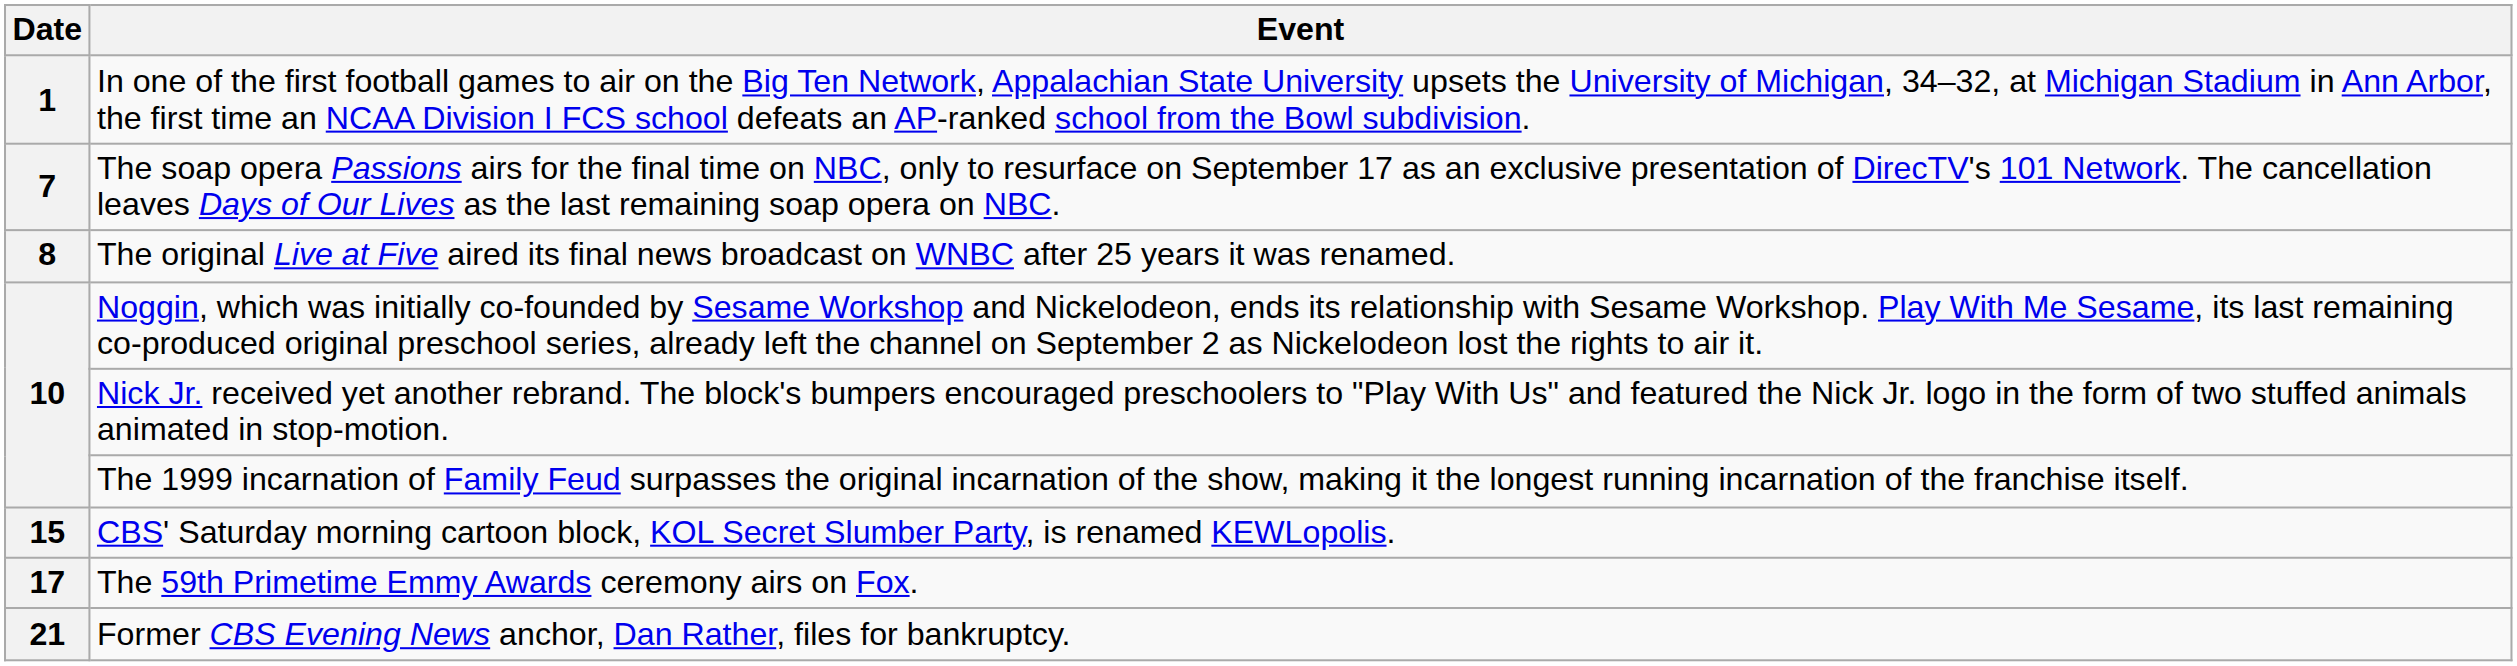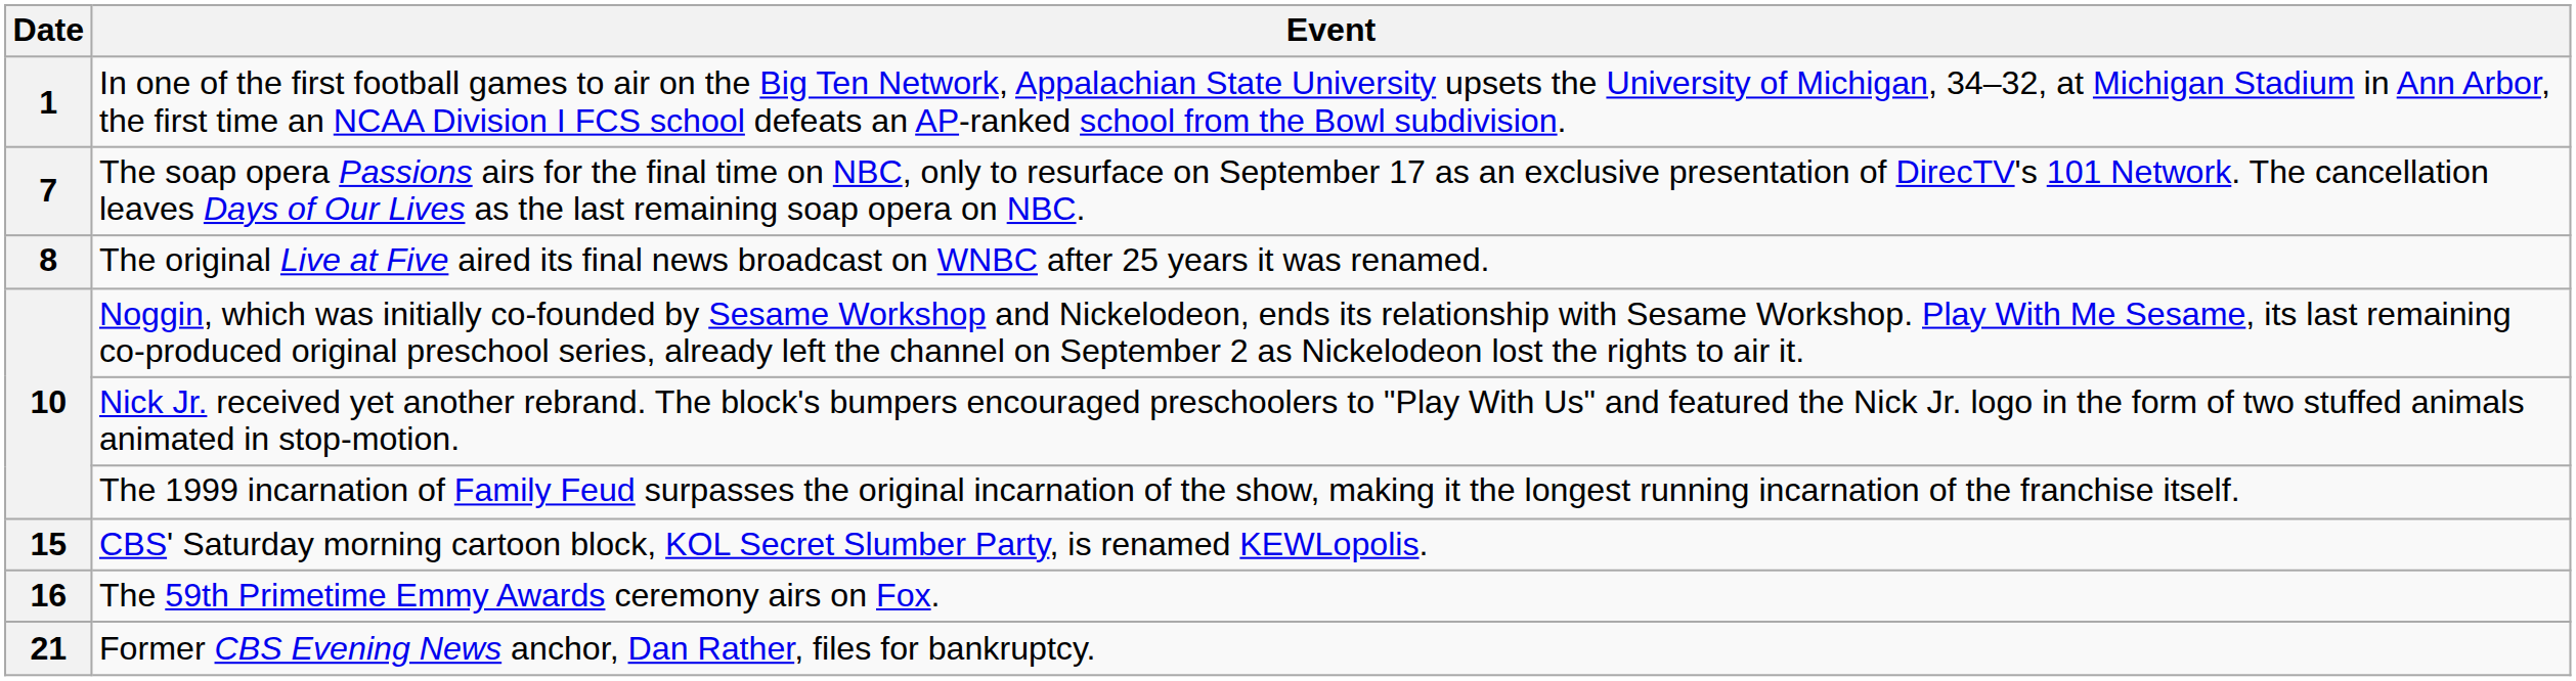 <table class="wikitable">
 <tr>
 <th>Date</th>
 <th>Event</th>
 </tr>
 <tr>
 <th>1</th>
 <td>In one of the first football games to air on the <a href='#'>Big Ten Network</a>, <a href='#'>Appalachian State University</a> upsets the <a href='#'>University of Michigan</a>, 34–32, at <a href='#'>Michigan Stadium</a> in <a href='#'>Ann Arbor</a>, the first time an <a href='#'>NCAA Division I FCS school</a> defeats an <a href='#'>AP</a>-ranked <a href='#'>school from the Bowl subdivision</a>.</td>
 </tr>
 <tr>
 <th>7</th>
 <td>The soap opera <em><a href='#'>Passions</a></em> airs for the final time on <a href='#'>NBC</a>, only to resurface on September 17 as an exclusive presentation of <a href='#'>DirecTV</a>'s <a href='#'>101 Network</a>.  The cancellation leaves <em><a href='#'>Days of Our Lives</a></em> as the last remaining soap opera on <a href='#'>NBC</a>.</td>
 </tr>
 <tr>
 <th>8</th>
 <td>The original <em><a href='#'>Live at Five</a></em> aired its final news broadcast on <a href='#'>WNBC</a> after 25 years it was renamed.</td>
 </tr>
 <tr>
 <th rowspan="3">10</th>
 <td><a href='#'>Noggin</a>, which was initially co-founded by <a href='#'>Sesame Workshop</a> and Nickelodeon, ends its relationship with Sesame Workshop. <a href='#'>Play With Me Sesame</a>, its last remaining co-produced original preschool series, already left the channel on September 2 as Nickelodeon lost the rights to air it.</td>
 </tr>
 <tr>
 <td><a href='#'>Nick Jr.</a> received yet another rebrand. The block's bumpers encouraged preschoolers to "Play With Us" and featured the Nick Jr. logo in the form of two stuffed animals animated in stop-motion.</td>
 </tr>
 <tr>
 <td>The 1999 incarnation of <a href='#'>Family Feud</a> surpasses the original incarnation of the show, making it the longest running incarnation of the franchise itself.</td>
 </tr>
 <tr>
 <th>15</th>
 <td><a href='#'>CBS</a>' Saturday morning cartoon block, <a href='#'>KOL Secret Slumber Party</a>, is renamed <a href='#'>KEWLopolis</a>.</td>
 </tr>
 <tr>
-<th>17</th>
+<th>16</th>
 <td>The <a href='#'>59th Primetime Emmy Awards</a> ceremony airs on <a href='#'>Fox</a>.</td>
 </tr>
 <tr>
 <th>21</th>
 <td>Former <em><a href='#'>CBS Evening News</a></em> anchor, <a href='#'>Dan Rather</a>, files for bankruptcy.</td>
 </tr>
 </table>
